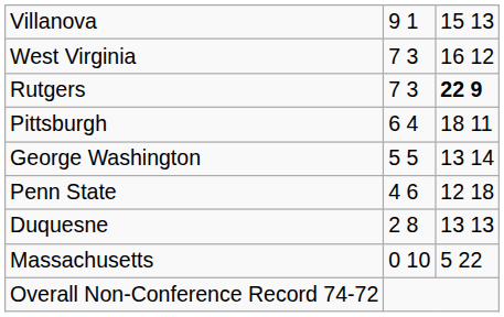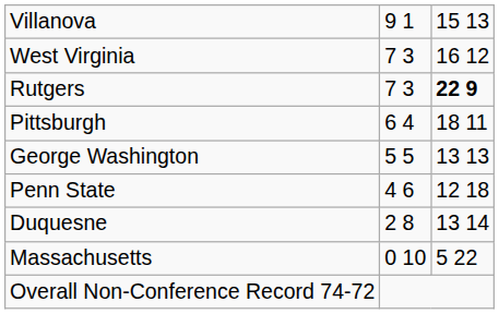 <table class="wikitable">
 <tr>
 <td>Villanova</td>
 <td>9   1</td>
 <td>15 13</td>
 </tr>
 <tr>
 <td>West Virginia</td>
 <td>7   3</td>
 <td>16 12</td>
 </tr>
 <tr>
 <td>Rutgers</td>
 <td>7   3</td>
 <td><strong>22  9</strong></td>
 </tr>
 <tr>
 <td>Pittsburgh</td>
 <td>6   4</td>
 <td>18 11</td>
 </tr>
 <tr>
 <td>George Washington</td>
 <td>5   5</td>
-<td>13 14</td>
+<td>13 13</td>
 </tr>
 <tr>
 <td>Penn State</td>
 <td>4   6</td>
 <td>12 18</td>
 </tr>
 <tr>
 <td>Duquesne</td>
 <td>2   8</td>
-<td>13 13</td>
+<td>13 14</td>
 </tr>
 <tr>
 <td>Massachusetts</td>
 <td>0  10</td>
 <td>5  22</td>
 </tr>
 <tr>
 <td>Overall Non-Conference Record  74-72</td>
 </tr>
 </table>
